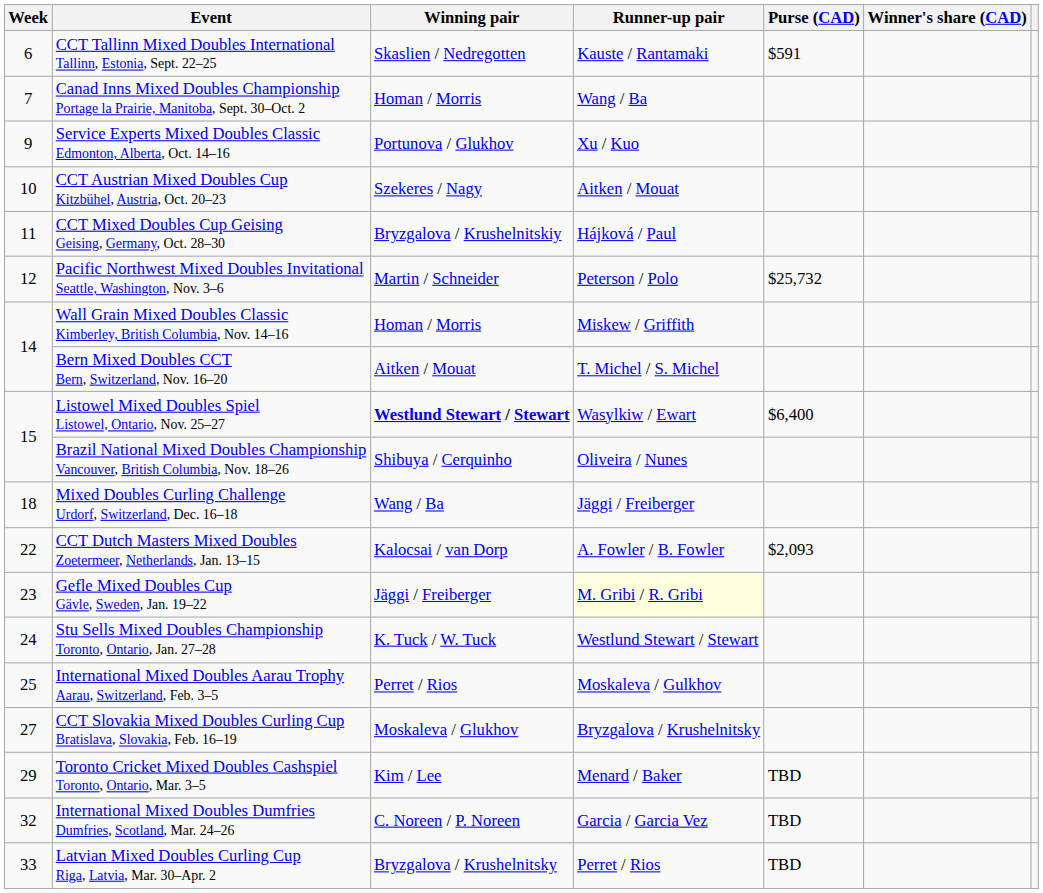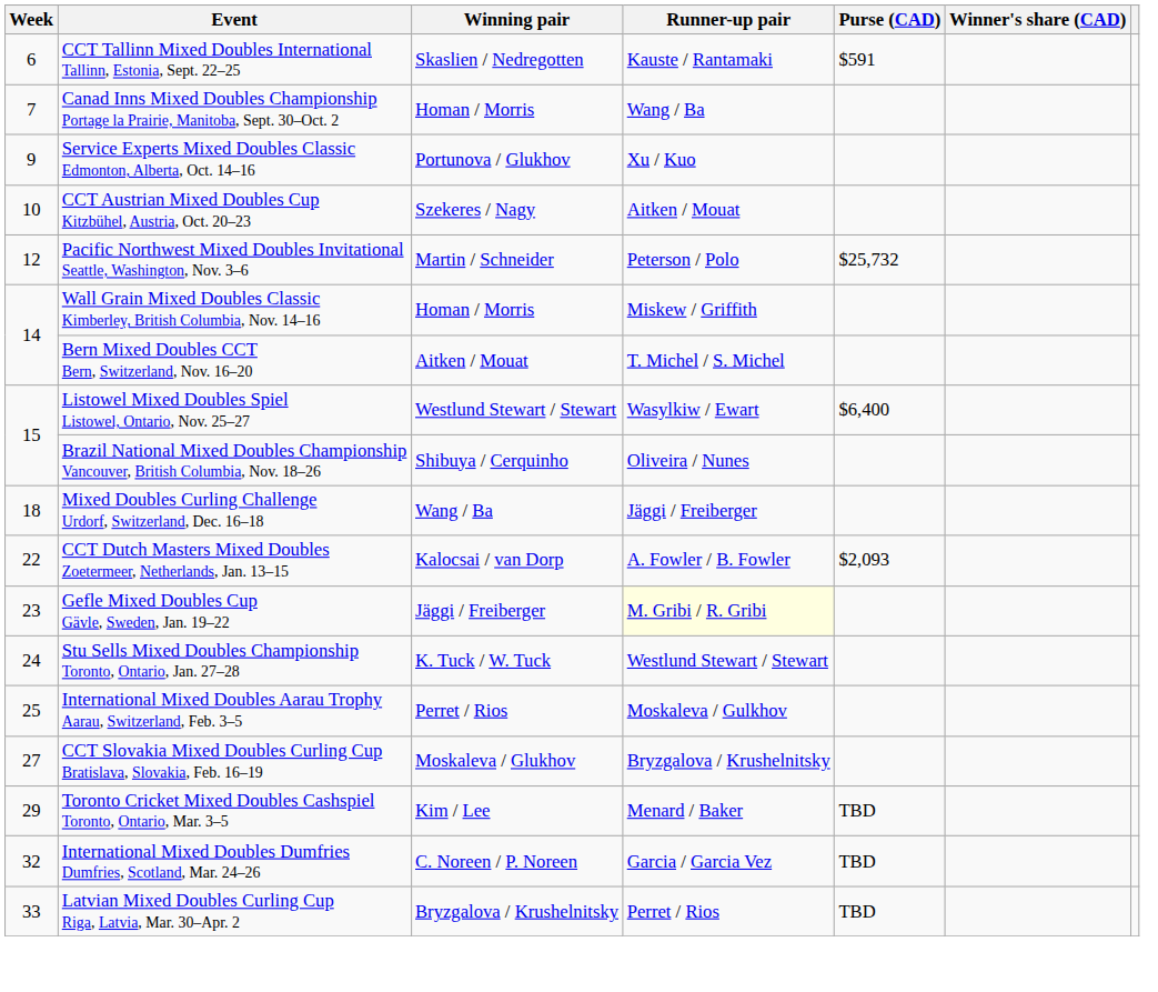 <table class="wikitable">
 <tr>
 <th>Week</th>
 <th>Event</th>
 <th>Winning pair</th>
 <th>Runner-up pair</th>
 <th>Purse (<a href='#'>CAD</a>)</th>
 <th>Winner's share (<a href='#'>CAD</a>)</th>
 <th></th>
 </tr>
 <tr>
 <td align=center>6</td>
 <td><a href='#'>CCT Tallinn Mixed Doubles International</a> <br> <small><a href='#'>Tallinn</a>, <a href='#'>Estonia</a>, Sept. 22–25</small></td>
 <td> <a href='#'>Skaslien</a> / <a href='#'>Nedregotten</a></td>
 <td> <a href='#'>Kauste</a> / <a href='#'>Rantamaki</a></td>
 <td>$591</td>
 <td></td>
 <td></td>
 </tr>
 <tr>
 <td align=center>7</td>
 <td><a href='#'>Canad Inns Mixed Doubles Championship</a> <br> <small><a href='#'>Portage la Prairie, Manitoba</a>, Sept. 30–Oct. 2</small></td>
 <td> <a href='#'>Homan</a> /  <a href='#'>Morris</a></td>
 <td> <a href='#'>Wang</a> / <a href='#'>Ba</a></td>
 <td></td>
 <td></td>
 <td></td>
 </tr>
 <tr>
 <td align=center>9</td>
 <td><a href='#'>Service Experts Mixed Doubles Classic</a> <br> <small><a href='#'>Edmonton, Alberta</a>, Oct. 14–16</small></td>
 <td> <a href='#'>Portunova</a> / <a href='#'>Glukhov</a></td>
 <td> <a href='#'>Xu</a> / <a href='#'>Kuo</a></td>
 <td></td>
 <td></td>
 <td></td>
 </tr>
 <tr>
 <td align=center>10</td>
 <td><a href='#'>CCT Austrian Mixed Doubles Cup</a> <br> <small><a href='#'>Kitzbühel</a>, <a href='#'>Austria</a>, Oct. 20–23</small></td>
 <td> <a href='#'>Szekeres</a> / <a href='#'>Nagy</a></td>
 <td> <a href='#'>Aitken</a> / <a href='#'>Mouat</a></td>
 <td></td>
 <td></td>
 <td></td>
 </tr>
 <tr>
-<td align=center>11</td>
-<td><a href='#'>CCT Mixed Doubles Cup Geising</a> <br> <small><a href='#'>Geising</a>, <a href='#'>Germany</a>, Oct. 28–30</small></td>
-<td> <a href='#'>Bryzgalova</a> / <a href='#'>Krushelnitskiy</a></td>
-<td> <a href='#'>Hájková</a> / <a href='#'>Paul</a></td>
-<td></td>
-<td></td>
-<td></td>
-</tr>
-<tr>
 <td align=center>12</td>
 <td><a href='#'>Pacific Northwest Mixed Doubles Invitational</a> <br> <small><a href='#'>Seattle, Washington</a>, Nov. 3–6</small></td>
 <td> <a href='#'>Martin</a> / <a href='#'>Schneider</a></td>
 <td> <a href='#'>Peterson</a> / <a href='#'>Polo</a></td>
 <td>$25,732</td>
 <td></td>
 <td></td>
 </tr>
 <tr>
 <td align=center rowspan=2>14</td>
 <td><a href='#'>Wall Grain Mixed Doubles Classic</a> <br> <small><a href='#'>Kimberley, British Columbia</a>, Nov. 14–16</small></td>
 <td> <a href='#'>Homan</a> /  <a href='#'>Morris</a></td>
 <td> <a href='#'>Miskew</a> /  <a href='#'>Griffith</a></td>
 <td></td>
 <td></td>
 <td></td>
 </tr>
 <tr>
 <td><a href='#'>Bern Mixed Doubles CCT</a> <br> <small><a href='#'>Bern</a>, <a href='#'>Switzerland</a>, Nov. 16–20</small></td>
 <td> <a href='#'>Aitken</a> / <a href='#'>Mouat</a></td>
 <td> <a href='#'>T. Michel</a> / <a href='#'>S. Michel</a></td>
 <td></td>
 <td></td>
 <td></td>
 </tr>
 <tr>
 <td align=center rowspan=2>15</td>
 <td><a href='#'>Listowel Mixed Doubles Spiel</a> <br> <small><a href='#'>Listowel, Ontario</a>, Nov. 25–27</small></td>
-<td><strong> <a href='#'>Westlund Stewart</a> / <a href='#'>Stewart</a></strong></td>
+<td> <a href='#'>Westlund Stewart</a> / <a href='#'>Stewart</a></td>
 <td> <a href='#'>Wasylkiw</a> / <a href='#'>Ewart</a></td>
 <td>$6,400</td>
 <td></td>
 <td></td>
 </tr>
 <tr>
 <td><a href='#'>Brazil National Mixed Doubles Championship</a> <br> <small><a href='#'>Vancouver</a>, <a href='#'>British Columbia</a>, Nov. 18–26</small></td>
 <td> <a href='#'>Shibuya</a> / <a href='#'>Cerquinho</a></td>
 <td> <a href='#'>Oliveira</a> / <a href='#'>Nunes</a></td>
 <td></td>
 <td></td>
 <td></td>
 </tr>
 <tr>
 <td align=center>18</td>
 <td><a href='#'>Mixed Doubles Curling Challenge</a> <br> <small><a href='#'>Urdorf</a>, <a href='#'>Switzerland</a>, Dec. 16–18</small></td>
 <td> <a href='#'>Wang</a> / <a href='#'>Ba</a></td>
 <td> <a href='#'>Jäggi</a> / <a href='#'>Freiberger</a></td>
 <td></td>
 <td></td>
 <td></td>
 </tr>
 <tr>
 <td align=center>22</td>
 <td><a href='#'>CCT Dutch Masters Mixed Doubles</a> <br> <small><a href='#'>Zoetermeer</a>, <a href='#'>Netherlands</a>, Jan. 13–15</small></td>
 <td> <a href='#'>Kalocsai</a> /  <a href='#'>van Dorp</a></td>
 <td> <a href='#'>A. Fowler</a> / <a href='#'>B. Fowler</a></td>
 <td>$2,093</td>
 <td></td>
 <td></td>
 </tr>
 <tr>
 <td align=center>23</td>
 <td><a href='#'>Gefle Mixed Doubles Cup</a> <br> <small><a href='#'>Gävle</a>, <a href='#'>Sweden</a>, Jan. 19–22</small></td>
 <td> <a href='#'>Jäggi</a> / <a href='#'>Freiberger</a></td>
 <td style="background: lightyellow;"> <a href='#'>M. Gribi</a> / <a href='#'>R. Gribi</a></td>
 <td></td>
 <td></td>
 <td></td>
 </tr>
 <tr>
 <td align=center>24</td>
 <td><a href='#'>Stu Sells Mixed Doubles Championship</a> <br> <small><a href='#'>Toronto</a>, <a href='#'>Ontario</a>, Jan. 27–28</small></td>
 <td> <a href='#'>K. Tuck</a> / <a href='#'>W. Tuck</a></td>
 <td> <a href='#'>Westlund Stewart</a> / <a href='#'>Stewart</a></td>
 <td></td>
 <td></td>
 </tr>
 <tr>
 <td align=center>25</td>
 <td><a href='#'>International Mixed Doubles Aarau Trophy</a> <br> <small><a href='#'>Aarau</a>, <a href='#'>Switzerland</a>, Feb. 3–5</small></td>
 <td> <a href='#'>Perret</a> / <a href='#'>Rios</a></td>
 <td> <a href='#'>Moskaleva</a> / <a href='#'>Gulkhov</a></td>
 <td></td>
 <td></td>
 <td></td>
 </tr>
 <tr>
 <td align=center>27</td>
 <td><a href='#'>CCT Slovakia Mixed Doubles Curling Cup</a> <br> <small><a href='#'>Bratislava</a>, <a href='#'>Slovakia</a>, Feb. 16–19</small></td>
 <td> <a href='#'>Moskaleva</a> / <a href='#'>Glukhov</a></td>
 <td> <a href='#'>Bryzgalova</a> / <a href='#'>Krushelnitsky</a></td>
 <td></td>
 <td></td>
 <td></td>
 </tr>
 <tr>
 <td align=center>29</td>
 <td><a href='#'>Toronto Cricket Mixed Doubles Cashspiel</a> <br> <small><a href='#'>Toronto</a>, <a href='#'>Ontario</a>, Mar. 3–5</small></td>
 <td> <a href='#'>Kim</a> / <a href='#'>Lee</a></td>
 <td> <a href='#'>Menard</a> / <a href='#'>Baker</a></td>
 <td>TBD</td>
 <td></td>
 <td></td>
 </tr>
 <tr>
 <td align=center>32</td>
 <td><a href='#'>International Mixed Doubles Dumfries</a> <br> <small><a href='#'>Dumfries</a>, <a href='#'>Scotland</a>, Mar. 24–26</small></td>
 <td> <a href='#'>C. Noreen</a> / <a href='#'>P. Noreen</a></td>
 <td> <a href='#'>Garcia</a> / <a href='#'>Garcia Vez</a></td>
 <td>TBD</td>
 <td></td>
 <td></td>
 </tr>
 <tr>
 <td align=center>33</td>
 <td><a href='#'>Latvian Mixed Doubles Curling Cup</a> <br> <small><a href='#'>Riga</a>, <a href='#'>Latvia</a>, Mar. 30–Apr. 2</small></td>
 <td> <a href='#'>Bryzgalova</a> / <a href='#'>Krushelnitsky</a></td>
 <td> <a href='#'>Perret</a> / <a href='#'>Rios</a></td>
 <td>TBD</td>
 <td></td>
 <td></td>
 </tr>
 </table>
